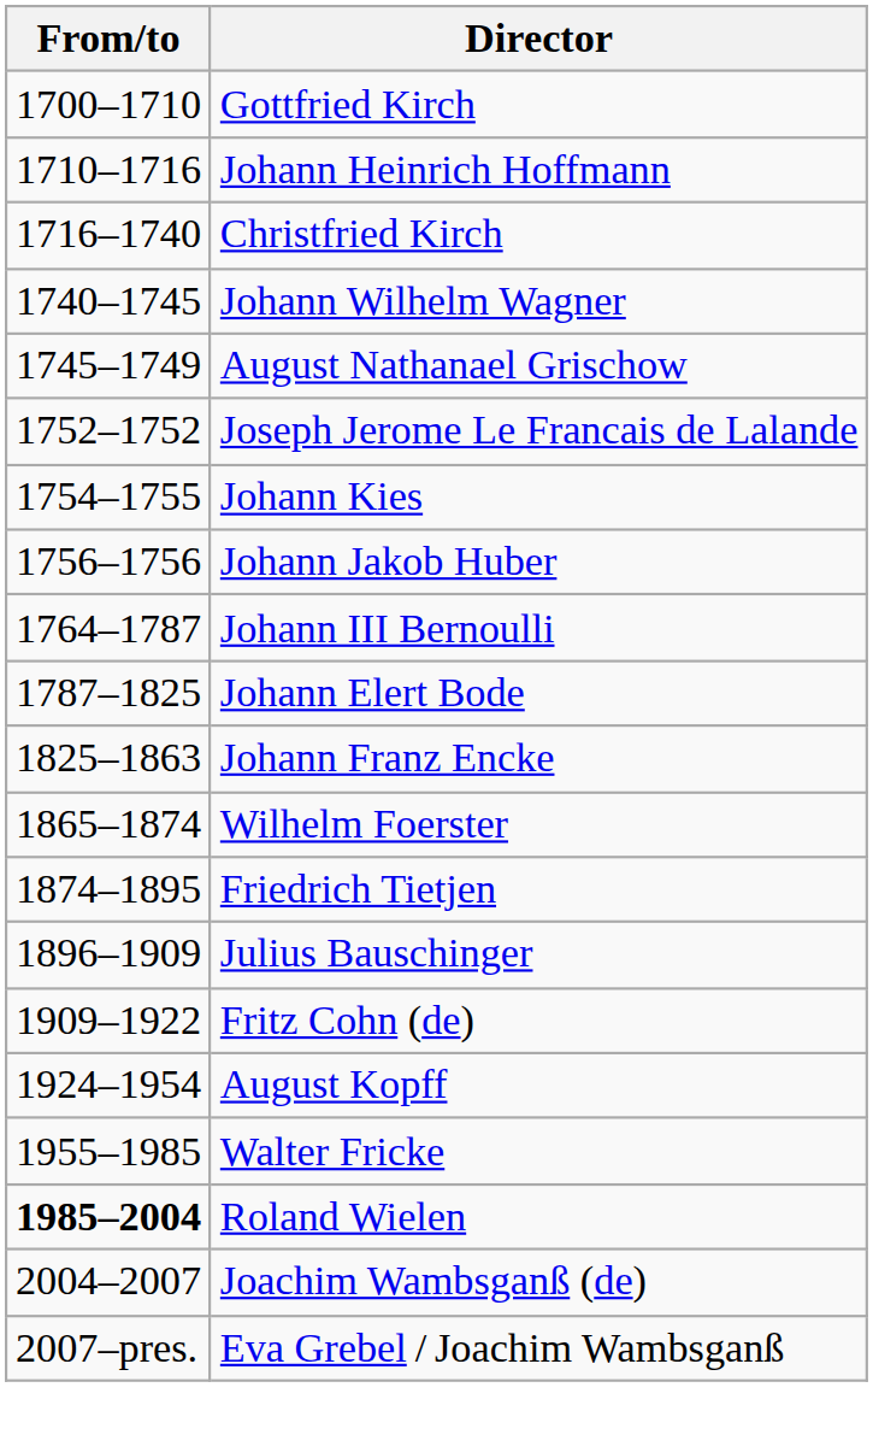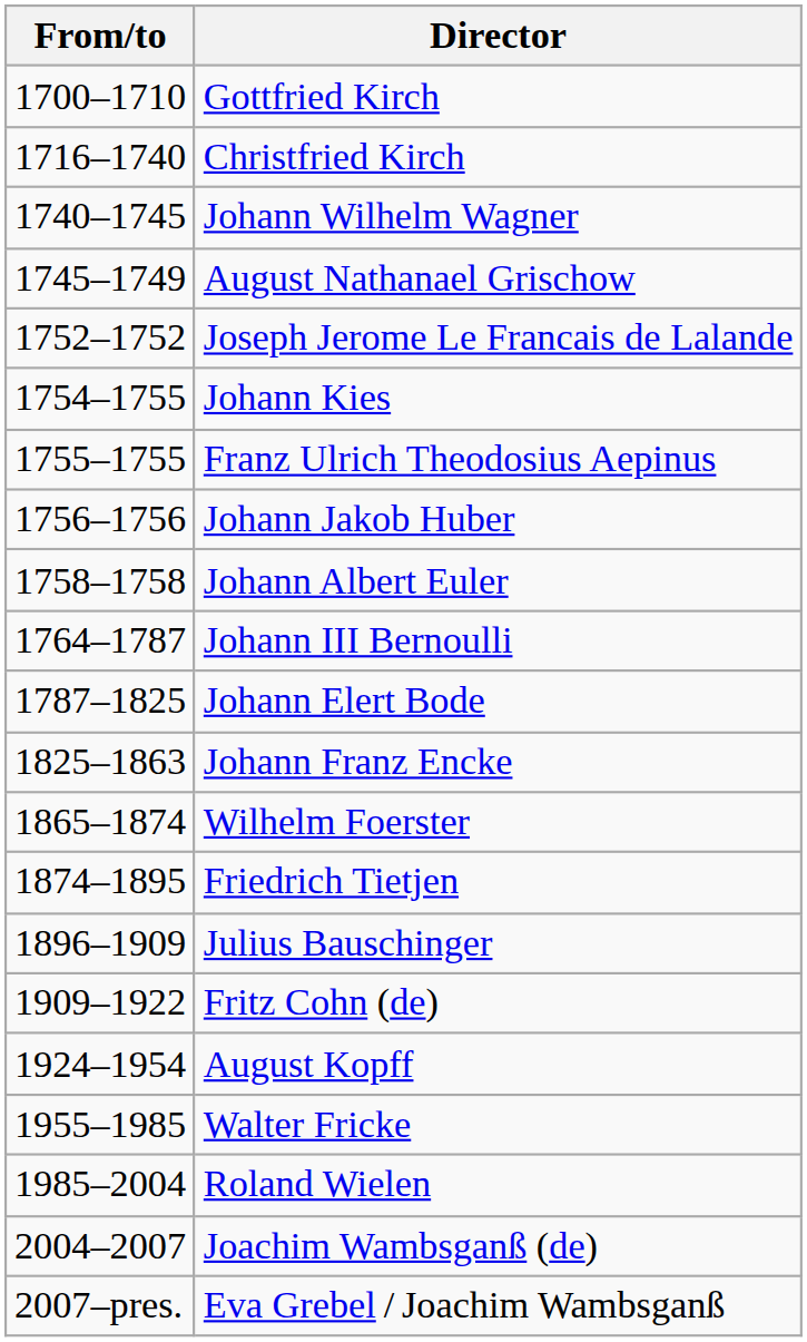 <table class="wikitable">
 <tr>
 <th>From/to</th>
 <th>Director</th>
 </tr>
 <tr>
 <td>1700–1710</td>
 <td><a href='#'>Gottfried Kirch</a></td>
-</tr>
-<tr>
-<td>1710–1716</td>
-<td><a href='#'>Johann Heinrich Hoffmann</a></td>
 </tr>
 <tr>
 <td>1716–1740</td>
 <td><a href='#'>Christfried Kirch</a></td>
 </tr>
 <tr>
 <td>1740–1745</td>
 <td><a href='#'>Johann Wilhelm Wagner</a></td>
 </tr>
 <tr>
 <td>1745–1749</td>
 <td><a href='#'>August Nathanael Grischow</a></td>
 </tr>
 <tr>
 <td>1752–1752</td>
 <td><a href='#'>Joseph Jerome Le Francais de Lalande</a></td>
 </tr>
 <tr>
 <td>1754–1755</td>
 <td><a href='#'>Johann Kies</a></td>
 </tr>
 <tr>
+<td>1755–1755</td>
+<td><a href='#'>Franz Ulrich Theodosius Aepinus</a></td>
+</tr>
+<tr>
 <td>1756–1756</td>
 <td><a href='#'>Johann Jakob Huber</a></td>
+</tr>
+<tr>
+<td>1758–1758</td>
+<td><a href='#'>Johann Albert Euler</a></td>
 </tr>
 <tr>
 <td>1764–1787</td>
 <td><a href='#'>Johann III Bernoulli</a></td>
 </tr>
 <tr>
 <td>1787–1825</td>
 <td><a href='#'>Johann Elert Bode</a></td>
 </tr>
 <tr>
 <td>1825–1863</td>
 <td><a href='#'>Johann Franz Encke</a></td>
 </tr>
 <tr>
 <td>1865–1874</td>
 <td><a href='#'>Wilhelm Foerster</a></td>
 </tr>
 <tr>
 <td>1874–1895</td>
 <td><a href='#'>Friedrich Tietjen</a></td>
 </tr>
 <tr>
 <td>1896–1909</td>
 <td><a href='#'>Julius Bauschinger</a></td>
 </tr>
 <tr>
 <td>1909–1922</td>
 <td><a href='#'>Fritz Cohn</a> (<a href='#'>de</a>)</td>
 </tr>
 <tr>
 <td>1924–1954</td>
 <td><a href='#'>August Kopff</a></td>
 </tr>
 <tr>
 <td>1955–1985</td>
 <td><a href='#'>Walter Fricke</a></td>
 </tr>
 <tr>
-<td><strong>1985–2004</strong></td>
+<td>1985–2004</td>
 <td><a href='#'>Roland Wielen</a></td>
 </tr>
 <tr>
 <td>2004–2007</td>
 <td><a href='#'>Joachim Wambsganß</a> (<a href='#'>de</a>)</td>
 </tr>
 <tr>
 <td>2007–pres.</td>
 <td><a href='#'>Eva Grebel</a> / Joachim Wambsganß</td>
 </tr>
 </table>
